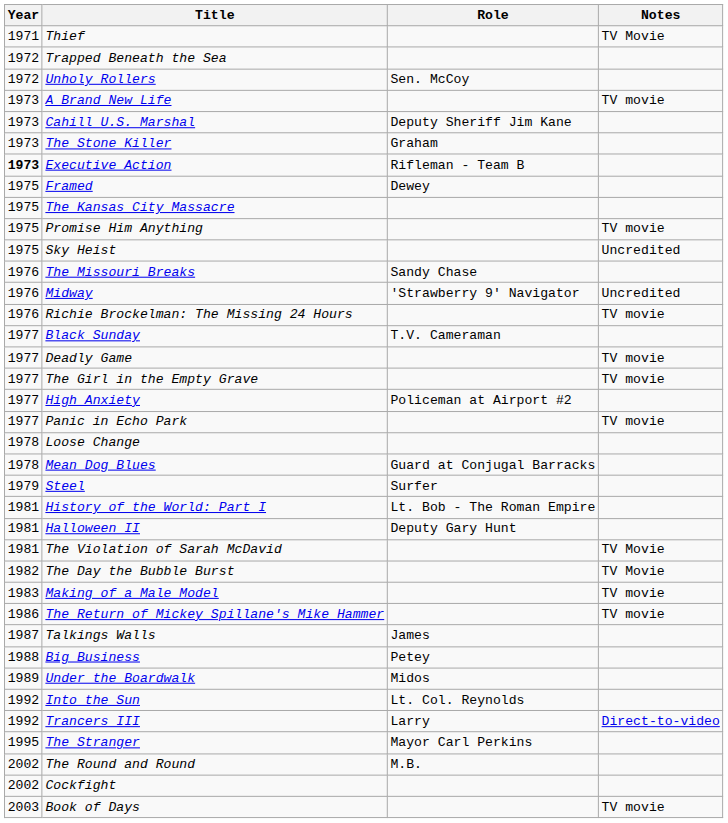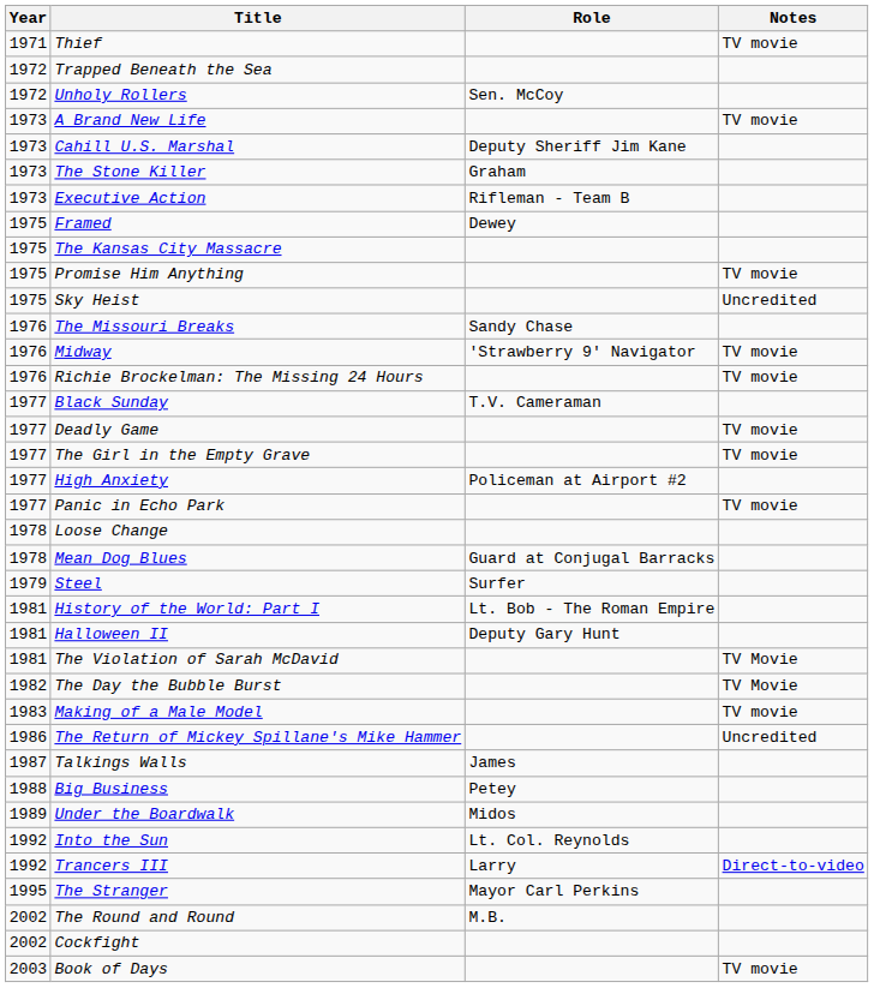 <table class="wikitable">
 <tr>
 <th>Year</th>
 <th>Title</th>
 <th>Role</th>
 <th>Notes</th>
 </tr>
 <tr>
 <td>1971</td>
 <td><em>Thief</em></td>
 <td></td>
-<td>TV Movie</td>
+<td>TV movie</td>
 </tr>
 <tr>
 <td>1972</td>
 <td><em>Trapped Beneath the Sea</em></td>
 <td></td>
 <td></td>
 </tr>
 <tr>
 <td>1972</td>
 <td><em><a href='#'>Unholy Rollers</a></em></td>
 <td>Sen. McCoy</td>
 <td></td>
 </tr>
 <tr>
 <td>1973</td>
 <td><a href='#'><em>A Brand New Life</em></a></td>
 <td></td>
 <td>TV movie</td>
 </tr>
 <tr>
 <td>1973</td>
 <td><em><a href='#'>Cahill U.S. Marshal</a></em> </td>
 <td>Deputy Sheriff Jim Kane</td>
 <td></td>
 </tr>
 <tr>
 <td>1973</td>
 <td><em><a href='#'>The Stone Killer</a></em> </td>
 <td>Graham</td>
 <td></td>
 </tr>
 <tr>
-<td><strong>1973</strong></td>
+<td>1973</td>
 <td><em><a href='#'>Executive Action</a></em> </td>
 <td>Rifleman - Team B</td>
 <td></td>
 </tr>
 <tr>
 <td>1975</td>
 <td><em><a href='#'>Framed</a></em> </td>
 <td>Dewey</td>
 <td></td>
 </tr>
 <tr>
 <td>1975</td>
 <td><em><a href='#'>The Kansas City Massacre</a></em></td>
 <td></td>
 <td></td>
 </tr>
 <tr>
 <td>1975</td>
 <td><em>Promise Him Anything</em></td>
 <td></td>
 <td>TV movie</td>
 </tr>
 <tr>
 <td>1975</td>
 <td><em>Sky Heist</em></td>
 <td></td>
 <td>Uncredited</td>
 </tr>
 <tr>
 <td>1976</td>
 <td><em><a href='#'>The Missouri Breaks</a></em> </td>
 <td>Sandy Chase</td>
 <td></td>
 </tr>
 <tr>
 <td>1976</td>
 <td><em><a href='#'>Midway</a></em></td>
 <td>'Strawberry 9' Navigator</td>
-<td>Uncredited</td>
+<td>TV movie</td>
 </tr>
 <tr>
 <td>1976</td>
 <td><em>Richie Brockelman: The Missing 24 Hours</em></td>
 <td></td>
 <td>TV movie</td>
 </tr>
 <tr>
 <td>1977</td>
 <td><em><a href='#'>Black Sunday</a></em> </td>
 <td>T.V. Cameraman</td>
 <td></td>
 </tr>
 <tr>
 <td>1977</td>
 <td><em>Deadly Game</em></td>
 <td></td>
 <td>TV movie</td>
 </tr>
 <tr>
 <td>1977</td>
 <td><em>The Girl in the Empty Grave</em></td>
 <td></td>
 <td>TV movie</td>
 </tr>
 <tr>
 <td>1977</td>
 <td><em><a href='#'>High Anxiety</a></em> </td>
 <td>Policeman at Airport #2</td>
 <td></td>
 </tr>
 <tr>
 <td>1977</td>
 <td><em>Panic in Echo Park</em></td>
 <td></td>
 <td>TV movie</td>
 </tr>
 <tr>
 <td>1978</td>
 <td><em>Loose Change</em></td>
 <td></td>
 <td></td>
 </tr>
 <tr>
 <td>1978</td>
 <td><em><a href='#'>Mean Dog Blues</a></em></td>
 <td>Guard at Conjugal Barracks</td>
 <td></td>
 </tr>
 <tr>
 <td>1979</td>
 <td><em><a href='#'>Steel</a></em></td>
 <td>Surfer</td>
 <td></td>
 </tr>
 <tr>
 <td>1981</td>
 <td><em><a href='#'>History of the World: Part I</a></em></td>
 <td>Lt. Bob - The Roman Empire</td>
 <td></td>
 </tr>
 <tr>
 <td>1981</td>
 <td><em><a href='#'>Halloween II</a></em> </td>
 <td>Deputy Gary Hunt</td>
 <td></td>
 </tr>
 <tr>
 <td>1981</td>
 <td><em>The Violation of Sarah McDavid</em></td>
 <td></td>
 <td>TV Movie</td>
 </tr>
 <tr>
 <td>1982</td>
 <td><em>The Day the Bubble Burst</em></td>
 <td></td>
 <td>TV Movie</td>
 </tr>
 <tr>
 <td>1983</td>
 <td><em><a href='#'>Making of a Male Model</a></em></td>
 <td></td>
 <td>TV movie</td>
 </tr>
 <tr>
 <td>1986</td>
 <td><a href='#'><em>The Return of Mickey Spillane's Mike Hammer</em></a></td>
 <td></td>
-<td>TV movie</td>
+<td>Uncredited</td>
 </tr>
 <tr>
 <td>1987</td>
 <td><em>Talkings Walls</em></td>
 <td>James</td>
 <td></td>
 </tr>
 <tr>
 <td>1988</td>
 <td><em><a href='#'>Big Business</a></em></td>
 <td>Petey</td>
 <td></td>
 </tr>
 <tr>
 <td>1989</td>
 <td><em><a href='#'>Under the Boardwalk</a></em></td>
 <td>Midos</td>
 <td></td>
 </tr>
 <tr>
 <td>1992</td>
 <td><em><a href='#'>Into the Sun</a></em> </td>
 <td>Lt. Col. Reynolds</td>
 <td></td>
 </tr>
 <tr>
 <td>1992</td>
 <td><em><a href='#'>Trancers III</a></em> </td>
 <td>Larry</td>
 <td><a href='#'>Direct-to-video</a></td>
 </tr>
 <tr>
 <td>1995</td>
 <td><em><a href='#'>The Stranger</a></em> </td>
 <td>Mayor Carl Perkins</td>
 <td></td>
 </tr>
 <tr>
 <td>2002</td>
 <td><em>The Round and Round</em></td>
 <td>M.B.</td>
 <td></td>
 </tr>
 <tr>
 <td>2002</td>
 <td><em>Cockfight</em></td>
 <td></td>
 <td></td>
 </tr>
 <tr>
 <td>2003</td>
 <td><em>Book of Days</em></td>
 <td></td>
 <td>TV movie</td>
 </tr>
 </table>
